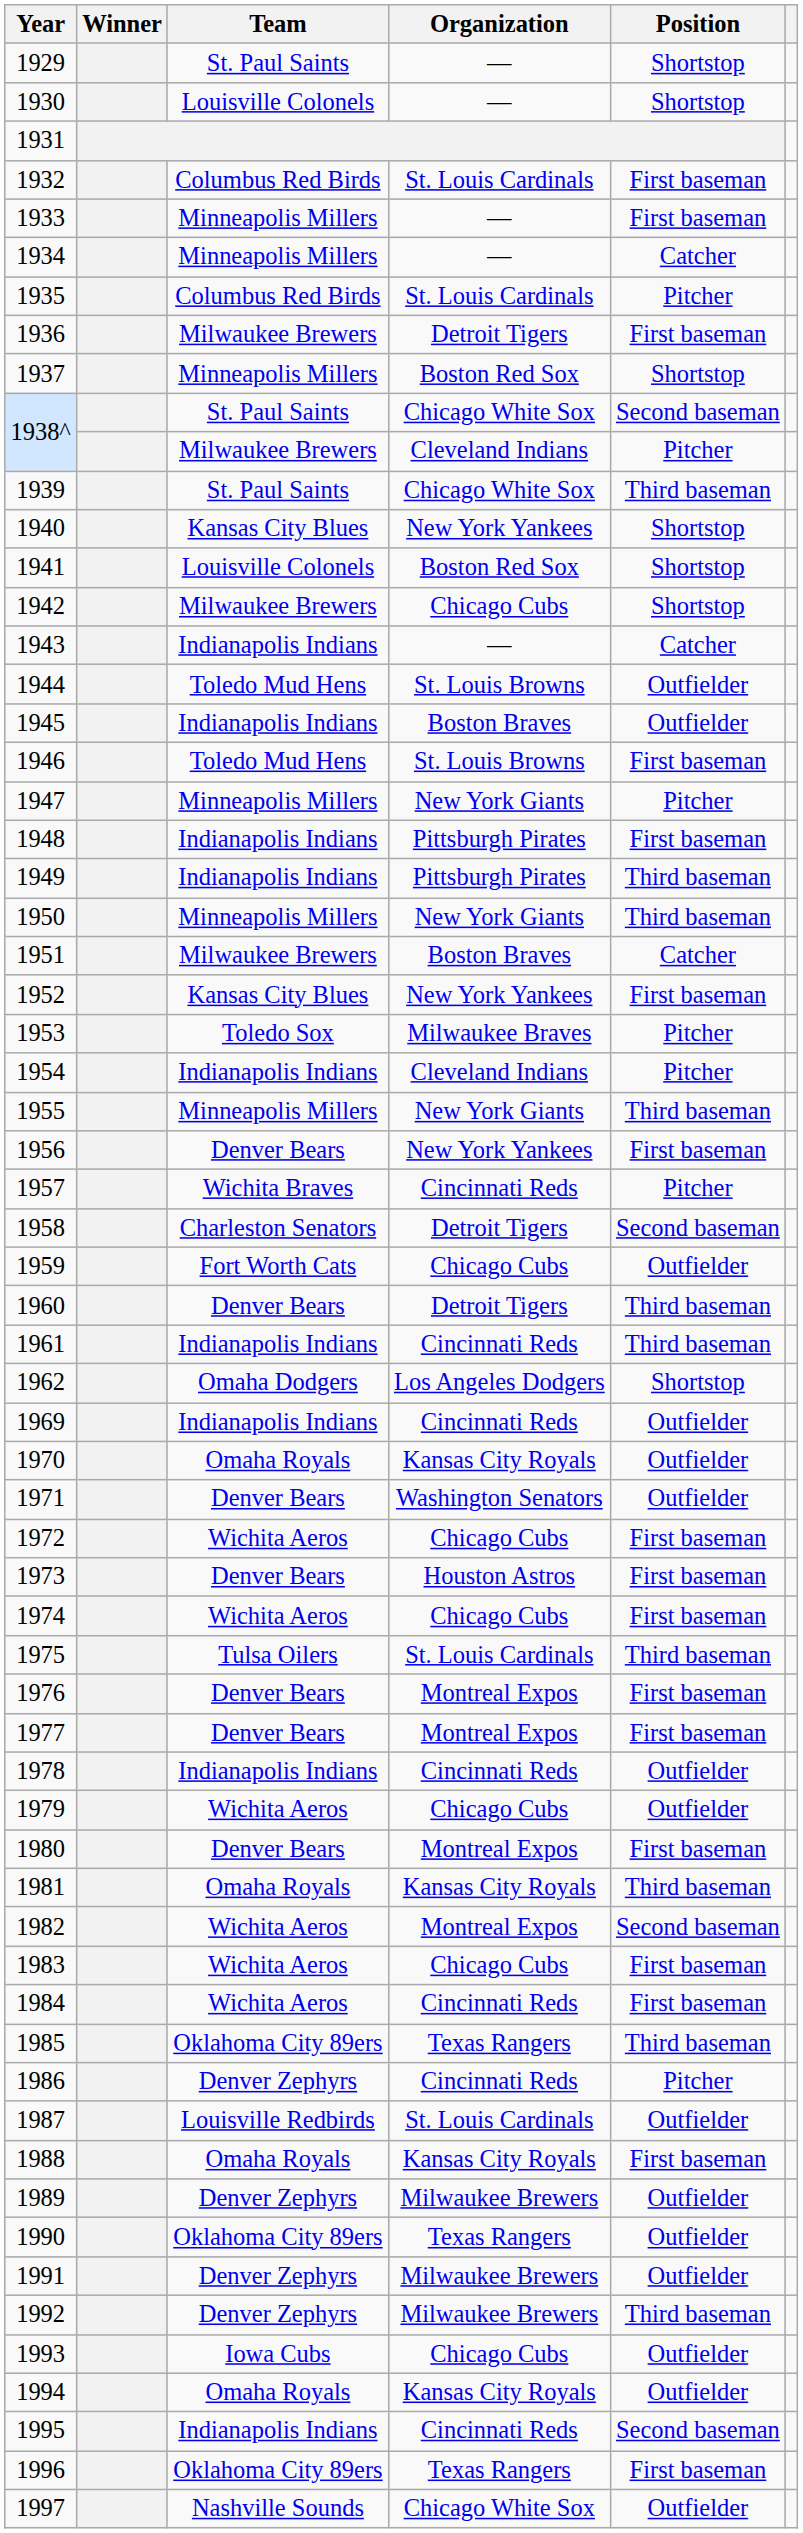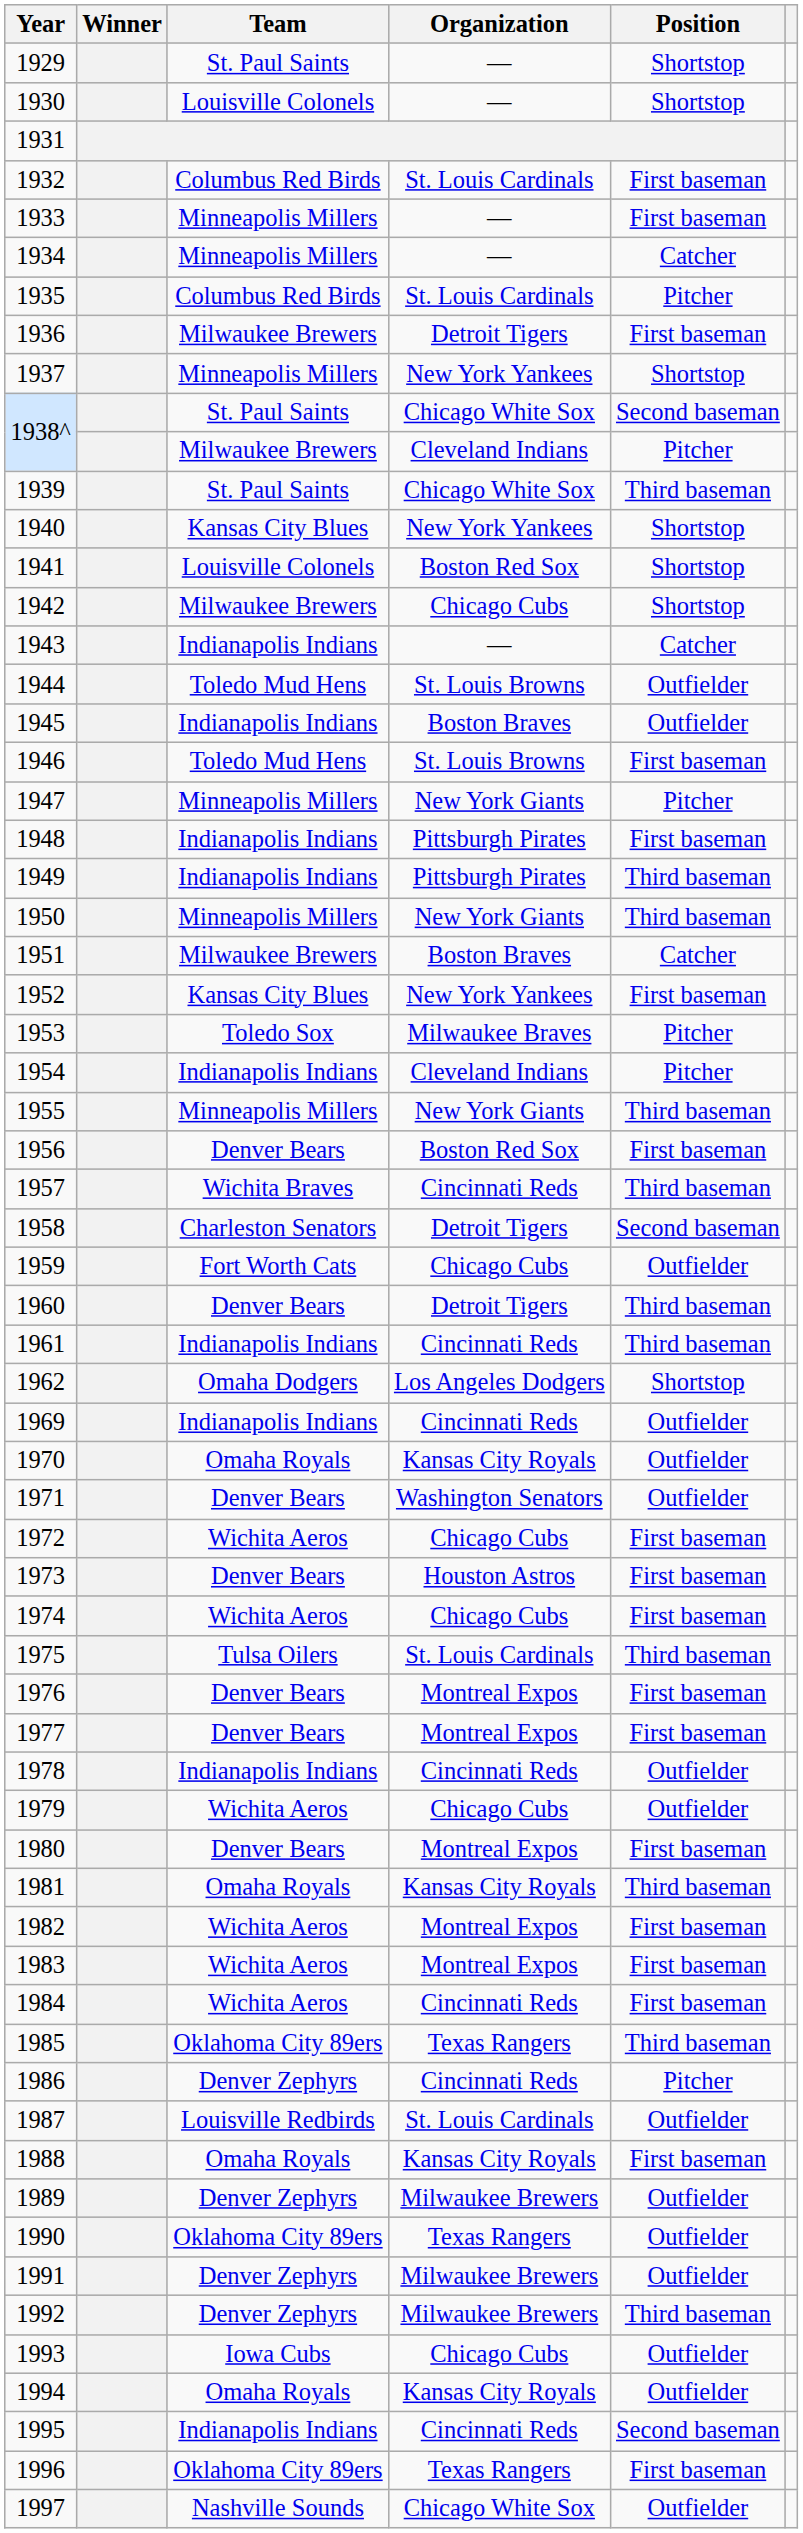 <table class="wikitable sortable plainrowheaders" style="text-align:center">
 <tr>
 <th scope="col">Year</th>
 <th scope="col">Winner</th>
 <th scope="col">Team</th>
 <th scope="col">Organization</th>
 <th scope="col">Position</th>
 <th scope="col" class="unsortable"></th>
 </tr>
 <tr>
 <td>1929</td>
 <th scope="row" style="text-align:center"></th>
 <td><a href='#'>St. Paul Saints</a></td>
 <td>—</td>
 <td><a href='#'>Shortstop</a></td>
 <td></td>
 </tr>
 <tr>
 <td>1930</td>
 <th scope="row" style="text-align:center"></th>
 <td><a href='#'>Louisville Colonels</a></td>
 <td>—</td>
 <td><a href='#'>Shortstop</a></td>
 <td></td>
 </tr>
 <tr>
 <td>1931</td>
 <th scope="row" colspan="4" style="text-align:center"></th>
 <td></td>
 </tr>
 <tr>
 <td>1932</td>
 <th scope="row" style="text-align:center"></th>
 <td><a href='#'>Columbus Red Birds</a></td>
 <td><a href='#'>St. Louis Cardinals</a></td>
 <td><a href='#'>First baseman</a></td>
 <td></td>
 </tr>
 <tr>
 <td>1933</td>
 <th scope="row" style="text-align:center"></th>
 <td><a href='#'>Minneapolis Millers</a></td>
 <td>—</td>
 <td><a href='#'>First baseman</a></td>
 <td></td>
 </tr>
 <tr>
 <td>1934</td>
 <th scope="row" style="text-align:center"></th>
 <td><a href='#'>Minneapolis Millers</a></td>
 <td>—</td>
 <td><a href='#'>Catcher</a></td>
 <td></td>
 </tr>
 <tr>
 <td>1935</td>
 <th scope="row" style="text-align:center"></th>
 <td><a href='#'>Columbus Red Birds</a></td>
 <td><a href='#'>St. Louis Cardinals</a></td>
 <td><a href='#'>Pitcher</a></td>
 <td></td>
 </tr>
 <tr>
 <td>1936</td>
 <th scope="row" style="text-align:center"></th>
 <td><a href='#'>Milwaukee Brewers</a></td>
 <td><a href='#'>Detroit Tigers</a></td>
 <td><a href='#'>First baseman</a></td>
 <td></td>
 </tr>
 <tr>
 <td>1937</td>
 <th scope="row" style="text-align:center"></th>
 <td><a href='#'>Minneapolis Millers</a></td>
-<td><a href='#'>Boston Red Sox</a></td>
+<td><a href='#'>New York Yankees</a></td>
 <td><a href='#'>Shortstop</a></td>
 <td></td>
 </tr>
 <tr>
 <td style="background-color:#D0E7FF;" rowspan="2">1938^</td>
 <th scope="row" style="text-align:center"></th>
 <td><a href='#'>St. Paul Saints</a></td>
 <td><a href='#'>Chicago White Sox</a></td>
 <td><a href='#'>Second baseman</a></td>
 <td></td>
 </tr>
 <tr>
 <th scope="row" style="text-align:center"></th>
 <td><a href='#'>Milwaukee Brewers</a></td>
 <td><a href='#'>Cleveland Indians</a></td>
 <td><a href='#'>Pitcher</a></td>
 <td></td>
 </tr>
 <tr>
 <td>1939</td>
 <th scope="row" style="text-align:center"></th>
 <td><a href='#'>St. Paul Saints</a></td>
 <td><a href='#'>Chicago White Sox</a></td>
 <td><a href='#'>Third baseman</a></td>
 <td></td>
 </tr>
 <tr>
 <td>1940</td>
 <th scope="row" style="text-align:center"></th>
 <td><a href='#'>Kansas City Blues</a></td>
 <td><a href='#'>New York Yankees</a></td>
 <td><a href='#'>Shortstop</a></td>
 <td></td>
 </tr>
 <tr>
 <td>1941</td>
 <th scope="row" style="text-align:center"></th>
 <td><a href='#'>Louisville Colonels</a></td>
 <td><a href='#'>Boston Red Sox</a></td>
 <td><a href='#'>Shortstop</a></td>
 <td></td>
 </tr>
 <tr>
 <td>1942</td>
 <th scope="row" style="text-align:center"></th>
 <td><a href='#'>Milwaukee Brewers</a></td>
 <td><a href='#'>Chicago Cubs</a></td>
 <td><a href='#'>Shortstop</a></td>
 <td></td>
 </tr>
 <tr>
 <td>1943</td>
 <th scope="row" style="text-align:center"></th>
 <td><a href='#'>Indianapolis Indians</a></td>
 <td>—</td>
 <td><a href='#'>Catcher</a></td>
 <td></td>
 </tr>
 <tr>
 <td>1944</td>
 <th scope="row" style="text-align:center"></th>
 <td><a href='#'>Toledo Mud Hens</a></td>
 <td><a href='#'>St. Louis Browns</a></td>
 <td><a href='#'>Outfielder</a></td>
 <td></td>
 </tr>
 <tr>
 <td>1945</td>
 <th scope="row" style="text-align:center"></th>
 <td><a href='#'>Indianapolis Indians</a></td>
 <td><a href='#'>Boston Braves</a></td>
 <td><a href='#'>Outfielder</a></td>
 <td></td>
 </tr>
 <tr>
 <td>1946</td>
 <th scope="row" style="text-align:center"></th>
 <td><a href='#'>Toledo Mud Hens</a></td>
 <td><a href='#'>St. Louis Browns</a></td>
 <td><a href='#'>First baseman</a></td>
 <td></td>
 </tr>
 <tr>
 <td>1947</td>
 <th scope="row" style="text-align:center"></th>
 <td><a href='#'>Minneapolis Millers</a></td>
 <td><a href='#'>New York Giants</a></td>
 <td><a href='#'>Pitcher</a></td>
 <td></td>
 </tr>
 <tr>
 <td>1948</td>
 <th scope="row" style="text-align:center"></th>
 <td><a href='#'>Indianapolis Indians</a></td>
 <td><a href='#'>Pittsburgh Pirates</a></td>
 <td><a href='#'>First baseman</a></td>
 <td></td>
 </tr>
 <tr>
 <td>1949</td>
 <th scope="row" style="text-align:center"></th>
 <td><a href='#'>Indianapolis Indians</a></td>
 <td><a href='#'>Pittsburgh Pirates</a></td>
 <td><a href='#'>Third baseman</a></td>
 <td></td>
 </tr>
 <tr>
 <td>1950</td>
 <th scope="row" style="text-align:center"></th>
 <td><a href='#'>Minneapolis Millers</a></td>
 <td><a href='#'>New York Giants</a></td>
 <td><a href='#'>Third baseman</a></td>
 <td></td>
 </tr>
 <tr>
 <td>1951</td>
 <th scope="row" style="text-align:center"></th>
 <td><a href='#'>Milwaukee Brewers</a></td>
 <td><a href='#'>Boston Braves</a></td>
 <td><a href='#'>Catcher</a></td>
 <td></td>
 </tr>
 <tr>
 <td>1952</td>
 <th scope="row" style="text-align:center"></th>
 <td><a href='#'>Kansas City Blues</a></td>
 <td><a href='#'>New York Yankees</a></td>
 <td><a href='#'>First baseman</a></td>
 <td></td>
 </tr>
 <tr>
 <td>1953</td>
 <th scope="row" style="text-align:center"></th>
 <td><a href='#'>Toledo Sox</a></td>
 <td><a href='#'>Milwaukee Braves</a></td>
 <td><a href='#'>Pitcher</a></td>
 <td></td>
 </tr>
 <tr>
 <td>1954</td>
 <th scope="row" style="text-align:center"></th>
 <td><a href='#'>Indianapolis Indians</a></td>
 <td><a href='#'>Cleveland Indians</a></td>
 <td><a href='#'>Pitcher</a></td>
 <td></td>
 </tr>
 <tr>
 <td>1955</td>
 <th scope="row" style="text-align:center"></th>
 <td><a href='#'>Minneapolis Millers</a></td>
 <td><a href='#'>New York Giants</a></td>
 <td><a href='#'>Third baseman</a></td>
 <td></td>
 </tr>
 <tr>
 <td>1956</td>
 <th scope="row" style="text-align:center"></th>
 <td><a href='#'>Denver Bears</a></td>
-<td><a href='#'>New York Yankees</a></td>
+<td><a href='#'>Boston Red Sox</a></td>
 <td><a href='#'>First baseman</a></td>
 <td></td>
 </tr>
 <tr>
 <td>1957</td>
 <th scope="row" style="text-align:center"></th>
 <td><a href='#'>Wichita Braves</a></td>
 <td><a href='#'>Cincinnati Reds</a></td>
-<td><a href='#'>Pitcher</a></td>
+<td><a href='#'>Third baseman</a></td>
 <td></td>
 </tr>
 <tr>
 <td>1958</td>
 <th scope="row" style="text-align:center"></th>
 <td><a href='#'>Charleston Senators</a></td>
 <td><a href='#'>Detroit Tigers</a></td>
 <td><a href='#'>Second baseman</a></td>
 <td></td>
 </tr>
 <tr>
 <td>1959</td>
 <th scope="row" style="text-align:center"></th>
 <td><a href='#'>Fort Worth Cats</a></td>
 <td><a href='#'>Chicago Cubs</a></td>
 <td><a href='#'>Outfielder</a></td>
 <td></td>
 </tr>
 <tr>
 <td>1960</td>
 <th scope="row" style="text-align:center"></th>
 <td><a href='#'>Denver Bears</a></td>
 <td><a href='#'>Detroit Tigers</a></td>
 <td><a href='#'>Third baseman</a></td>
 <td></td>
 </tr>
 <tr>
 <td>1961</td>
 <th scope="row" style="text-align:center"></th>
 <td><a href='#'>Indianapolis Indians</a></td>
 <td><a href='#'>Cincinnati Reds</a></td>
 <td><a href='#'>Third baseman</a></td>
 <td></td>
 </tr>
 <tr>
 <td>1962</td>
 <th scope="row" style="text-align:center"></th>
 <td><a href='#'>Omaha Dodgers</a></td>
 <td><a href='#'>Los Angeles Dodgers</a></td>
 <td><a href='#'>Shortstop</a></td>
 <td></td>
 </tr>
 <tr>
 <td>1969</td>
 <th scope="row" style="text-align:center"></th>
 <td><a href='#'>Indianapolis Indians</a></td>
 <td><a href='#'>Cincinnati Reds</a></td>
 <td><a href='#'>Outfielder</a></td>
 <td></td>
 </tr>
 <tr>
 <td>1970</td>
 <th scope="row" style="text-align:center"></th>
 <td><a href='#'>Omaha Royals</a></td>
 <td><a href='#'>Kansas City Royals</a></td>
 <td><a href='#'>Outfielder</a></td>
 <td></td>
 </tr>
 <tr>
 <td>1971</td>
 <th scope="row" style="text-align:center"></th>
 <td><a href='#'>Denver Bears</a></td>
 <td><a href='#'>Washington Senators</a></td>
 <td><a href='#'>Outfielder</a></td>
 <td></td>
 </tr>
 <tr>
 <td>1972</td>
 <th scope="row" style="text-align:center"></th>
 <td><a href='#'>Wichita Aeros</a></td>
 <td><a href='#'>Chicago Cubs</a></td>
 <td><a href='#'>First baseman</a></td>
 <td></td>
 </tr>
 <tr>
 <td>1973</td>
 <th scope="row" style="text-align:center"></th>
 <td><a href='#'>Denver Bears</a></td>
 <td><a href='#'>Houston Astros</a></td>
 <td><a href='#'>First baseman</a></td>
 <td></td>
 </tr>
 <tr>
 <td>1974</td>
 <th scope="row" style="text-align:center"></th>
 <td><a href='#'>Wichita Aeros</a></td>
 <td><a href='#'>Chicago Cubs</a></td>
 <td><a href='#'>First baseman</a></td>
 <td></td>
 </tr>
 <tr>
 <td>1975</td>
 <th scope="row" style="text-align:center"></th>
 <td><a href='#'>Tulsa Oilers</a></td>
 <td><a href='#'>St. Louis Cardinals</a></td>
 <td><a href='#'>Third baseman</a></td>
 <td></td>
 </tr>
 <tr>
 <td>1976</td>
 <th scope="row" style="text-align:center"></th>
 <td><a href='#'>Denver Bears</a></td>
 <td><a href='#'>Montreal Expos</a></td>
 <td><a href='#'>First baseman</a></td>
 <td></td>
 </tr>
 <tr>
 <td>1977</td>
 <th scope="row" style="text-align:center"></th>
 <td><a href='#'>Denver Bears</a></td>
 <td><a href='#'>Montreal Expos</a></td>
 <td><a href='#'>First baseman</a></td>
 <td></td>
 </tr>
 <tr>
 <td>1978</td>
 <th scope="row" style="text-align:center"></th>
 <td><a href='#'>Indianapolis Indians</a></td>
 <td><a href='#'>Cincinnati Reds</a></td>
 <td><a href='#'>Outfielder</a></td>
 <td></td>
 </tr>
 <tr>
 <td>1979</td>
 <th scope="row" style="text-align:center"></th>
 <td><a href='#'>Wichita Aeros</a></td>
 <td><a href='#'>Chicago Cubs</a></td>
 <td><a href='#'>Outfielder</a></td>
 <td></td>
 </tr>
 <tr>
 <td>1980</td>
 <th scope="row" style="text-align:center"></th>
 <td><a href='#'>Denver Bears</a></td>
 <td><a href='#'>Montreal Expos</a></td>
 <td><a href='#'>First baseman</a></td>
 <td></td>
 </tr>
 <tr>
 <td>1981</td>
 <th scope="row" style="text-align:center"></th>
 <td><a href='#'>Omaha Royals</a></td>
 <td><a href='#'>Kansas City Royals</a></td>
 <td><a href='#'>Third baseman</a></td>
 <td></td>
 </tr>
 <tr>
 <td>1982</td>
 <th scope="row" style="text-align:center"></th>
 <td><a href='#'>Wichita Aeros</a></td>
 <td><a href='#'>Montreal Expos</a></td>
-<td><a href='#'>Second baseman</a></td>
+<td><a href='#'>First baseman</a></td>
 <td></td>
 </tr>
 <tr>
 <td>1983</td>
 <th scope="row" style="text-align:center"></th>
 <td><a href='#'>Wichita Aeros</a></td>
-<td><a href='#'>Chicago Cubs</a></td>
+<td><a href='#'>Montreal Expos</a></td>
 <td><a href='#'>First baseman</a></td>
 <td></td>
 </tr>
 <tr>
 <td>1984</td>
 <th scope="row" style="text-align:center"></th>
 <td><a href='#'>Wichita Aeros</a></td>
 <td><a href='#'>Cincinnati Reds</a></td>
 <td><a href='#'>First baseman</a></td>
 <td></td>
 </tr>
 <tr>
 <td>1985</td>
 <th scope="row" style="text-align:center"></th>
 <td><a href='#'>Oklahoma City 89ers</a></td>
 <td><a href='#'>Texas Rangers</a></td>
 <td><a href='#'>Third baseman</a></td>
 <td></td>
 </tr>
 <tr>
 <td>1986</td>
 <th scope="row" style="text-align:center"></th>
 <td><a href='#'>Denver Zephyrs</a></td>
 <td><a href='#'>Cincinnati Reds</a></td>
 <td><a href='#'>Pitcher</a></td>
 <td></td>
 </tr>
 <tr>
 <td>1987</td>
 <th scope="row" style="text-align:center"></th>
 <td><a href='#'>Louisville Redbirds</a></td>
 <td><a href='#'>St. Louis Cardinals</a></td>
 <td><a href='#'>Outfielder</a></td>
 <td></td>
 </tr>
 <tr>
 <td>1988</td>
 <th scope="row" style="text-align:center"></th>
 <td><a href='#'>Omaha Royals</a></td>
 <td><a href='#'>Kansas City Royals</a></td>
 <td><a href='#'>First baseman</a></td>
 <td></td>
 </tr>
 <tr>
 <td>1989</td>
 <th scope="row" style="text-align:center"></th>
 <td><a href='#'>Denver Zephyrs</a></td>
 <td><a href='#'>Milwaukee Brewers</a></td>
 <td><a href='#'>Outfielder</a></td>
 <td></td>
 </tr>
 <tr>
 <td>1990</td>
 <th scope="row" style="text-align:center"></th>
 <td><a href='#'>Oklahoma City 89ers</a></td>
 <td><a href='#'>Texas Rangers</a></td>
 <td><a href='#'>Outfielder</a></td>
 <td></td>
 </tr>
 <tr>
 <td>1991</td>
 <th scope="row" style="text-align:center"></th>
 <td><a href='#'>Denver Zephyrs</a></td>
 <td><a href='#'>Milwaukee Brewers</a></td>
 <td><a href='#'>Outfielder</a></td>
 <td></td>
 </tr>
 <tr>
 <td>1992</td>
 <th scope="row" style="text-align:center"></th>
 <td><a href='#'>Denver Zephyrs</a></td>
 <td><a href='#'>Milwaukee Brewers</a></td>
 <td><a href='#'>Third baseman</a></td>
 <td></td>
 </tr>
 <tr>
 <td>1993</td>
 <th scope="row" style="text-align:center"></th>
 <td><a href='#'>Iowa Cubs</a></td>
 <td><a href='#'>Chicago Cubs</a></td>
 <td><a href='#'>Outfielder</a></td>
 <td></td>
 </tr>
 <tr>
 <td>1994</td>
 <th scope="row" style="text-align:center"></th>
 <td><a href='#'>Omaha Royals</a></td>
 <td><a href='#'>Kansas City Royals</a></td>
 <td><a href='#'>Outfielder</a></td>
 <td></td>
 </tr>
 <tr>
 <td>1995</td>
 <th scope="row" style="text-align:center"></th>
 <td><a href='#'>Indianapolis Indians</a></td>
 <td><a href='#'>Cincinnati Reds</a></td>
 <td><a href='#'>Second baseman</a></td>
 <td></td>
 </tr>
 <tr>
 <td>1996</td>
 <th scope="row" style="text-align:center"></th>
 <td><a href='#'>Oklahoma City 89ers</a></td>
 <td><a href='#'>Texas Rangers</a></td>
 <td><a href='#'>First baseman</a></td>
 <td></td>
 </tr>
 <tr>
 <td>1997</td>
 <th scope="row" style="text-align:center"></th>
 <td><a href='#'>Nashville Sounds</a></td>
 <td><a href='#'>Chicago White Sox</a></td>
 <td><a href='#'>Outfielder</a></td>
 <td></td>
 </tr>
 </table>
